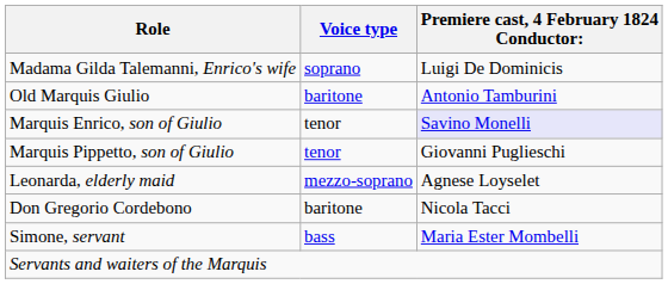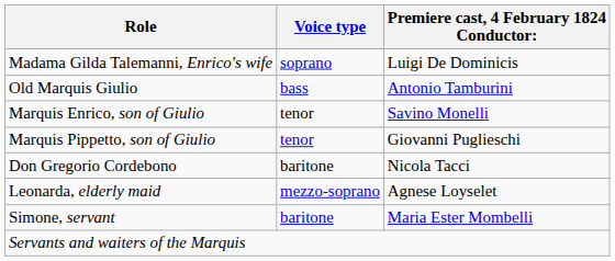 <table class="wikitable">
 <tr>
 <th>Role</th>
 <th><a href='#'>Voice type</a></th>
 <th>Premiere cast, 4 February 1824<br>Conductor:</th>
 </tr>
 <tr>
 <td>Madama Gilda Talemanni, <em>Enrico's wife</em></td>
 <td><a href='#'>soprano</a></td>
 <td>Luigi De Dominicis</td>
 </tr>
 <tr>
 <td>Old Marquis Giulio</td>
-<td><a href='#'>baritone</a></td>
+<td><a href='#'>bass</a></td>
 <td><a href='#'>Antonio Tamburini</a></td>
 </tr>
 <tr>
 <td>Marquis Enrico, <em>son of Giulio</em></td>
 <td>tenor</td>
-<td style="background: lavender;"><a href='#'>Savino Monelli</a></td>
+<td><a href='#'>Savino Monelli</a></td>
 </tr>
 <tr>
 <td>Marquis Pippetto, <em>son of Giulio</em></td>
 <td><a href='#'>tenor</a></td>
 <td>Giovanni Puglieschi</td>
 </tr>
 <tr>
+<td>Don Gregorio Cordebono</td>
+<td>baritone</td>
+<td>Nicola Tacci</td>
+</tr>
+<tr>
 <td>Leonarda, <em>elderly maid</em></td>
 <td><a href='#'>mezzo-soprano</a></td>
 <td>Agnese Loyselet</td>
 </tr>
 <tr>
-<td>Don Gregorio Cordebono</td>
-<td>baritone</td>
-<td>Nicola Tacci</td>
-</tr>
-<tr>
 <td>Simone, <em>servant</em></td>
-<td><a href='#'>bass</a></td>
+<td><a href='#'>baritone</a></td>
 <td><a href='#'>Maria Ester Mombelli</a></td>
 </tr>
 <tr>
 <td colspan="3"><em>Servants and waiters of the Marquis</em></td>
 </tr>
 </table>
